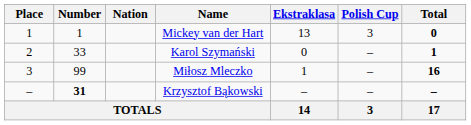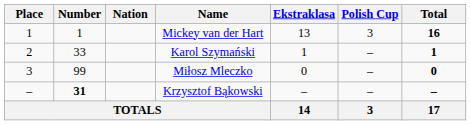 <table class="wikitable" style="font-size: 100%; text-align: center;">
 <tr>
 <th width=60>Place</th>
 <th width=60>Number</th>
 <th width=60>Nation</th>
 <th width=150>Name</th>
 <th width=80><a href='#'>Ekstraklasa</a></th>
 <th width=80><a href='#'>Polish Cup</a></th>
 <th width=80>Total</th>
 </tr>
 <tr>
 <td rowspan="1">1</td>
 <td>1</td>
 <td></td>
 <td><a href='#'>Mickey van der Hart</a></td>
 <td>13</td>
 <td>3</td>
-<td rowspan="1"><strong>0</strong></td>
+<td><strong>16</strong></td>
 </tr>
 <tr>
 <td rowspan="1">2</td>
 <td>33</td>
 <td></td>
 <td><a href='#'>Karol Szymański</a></td>
-<td>0</td>
+<td>1</td>
 <td>–</td>
 <td rowspan="1"><strong>1</strong></td>
 </tr>
 <tr>
 <td rowspan="1">3</td>
 <td>99</td>
 <td></td>
 <td><a href='#'>Miłosz Mleczko</a></td>
-<td>1</td>
+<td>0</td>
 <td>–</td>
-<td><strong>16</strong></td>
+<td rowspan="1"><strong>0</strong></td>
 </tr>
 <tr>
 <td rowspan="1">–</td>
 <td><strong>31</strong></td>
 <td></td>
 <td><a href='#'>Krzysztof Bąkowski</a></td>
 <td>–</td>
 <td>–</td>
 <td><strong>–</strong></td>
 </tr>
 <tr>
 <th colspan="4">TOTALS</th>
 <th>14</th>
 <th>3</th>
 <th>17</th>
 </tr>
 </table>
